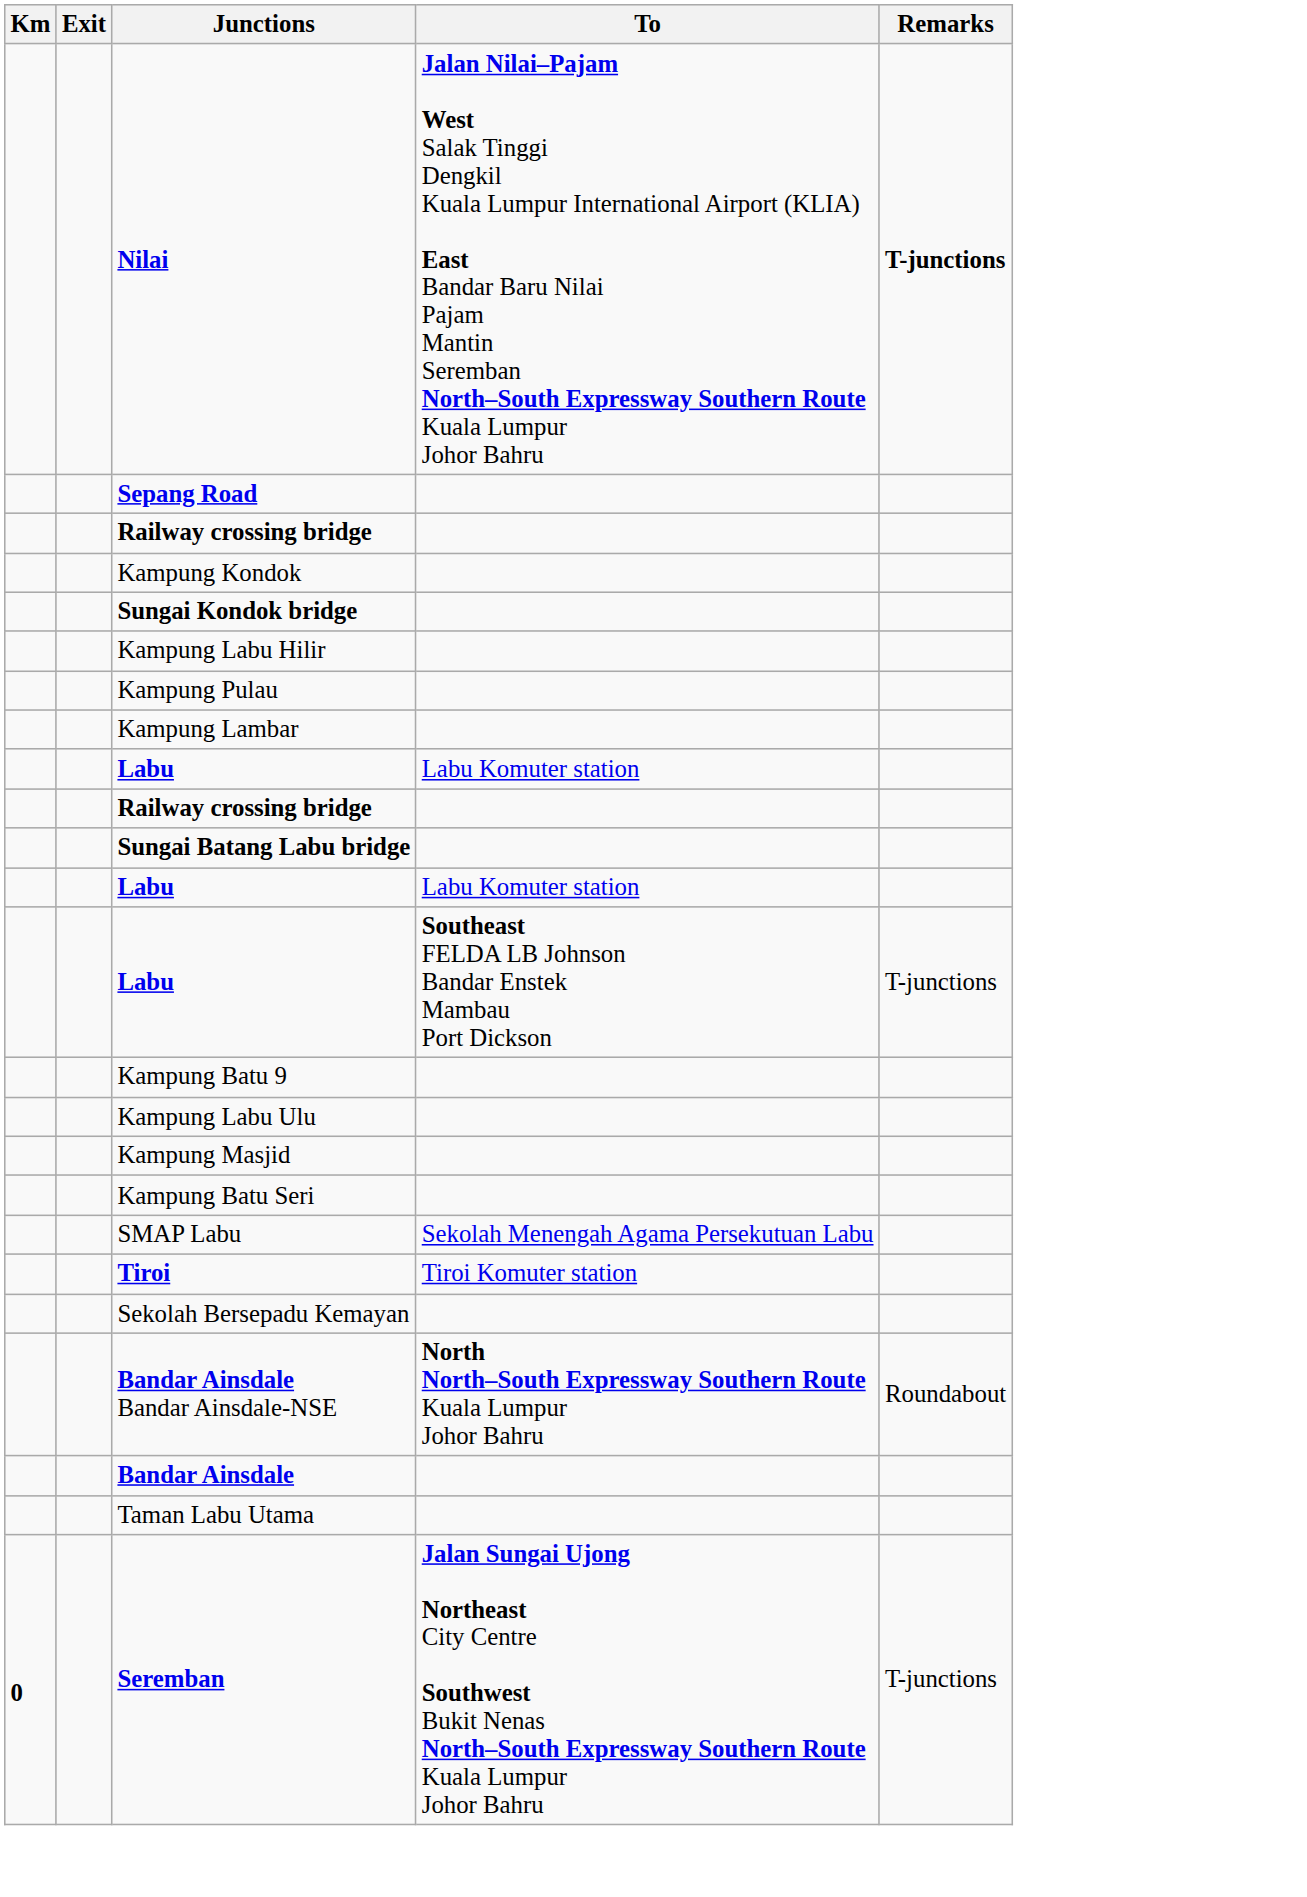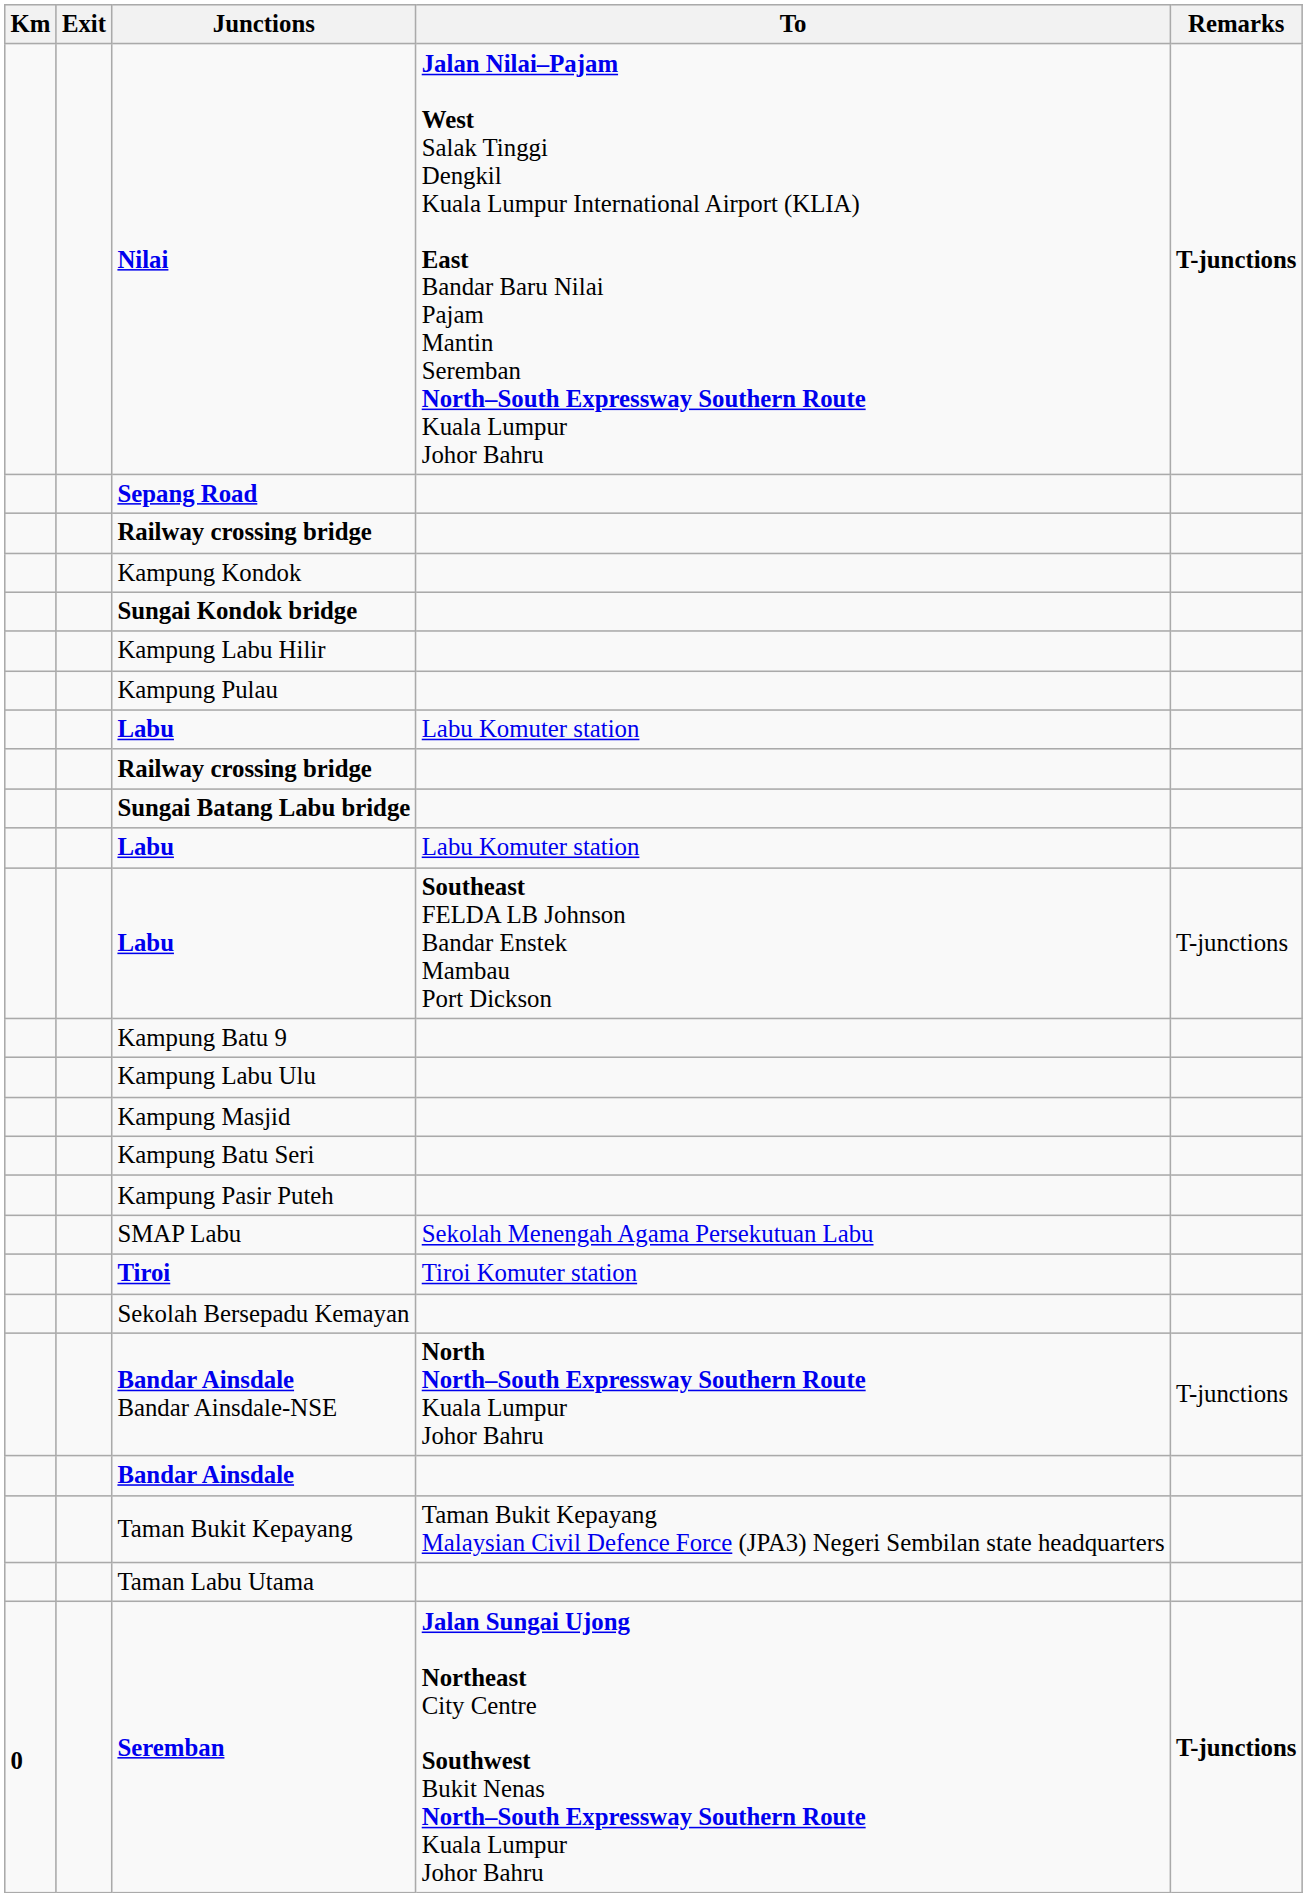 <table class="wikitable">
 <tr>
 <th>Km</th>
 <th>Exit</th>
 <th>Junctions</th>
 <th>To</th>
 <th>Remarks</th>
 </tr>
 <tr>
 <td></td>
 <td></td>
 <td><strong><a href='#'>Nilai</a></strong></td>
 <td> <strong><a href='#'>Jalan Nilai–Pajam</a></strong><br><br><strong>West</strong><br> Salak Tinggi<br> Dengkil<br> Kuala Lumpur International Airport (KLIA) <br><br><strong>East</strong><br> Bandar Baru Nilai<br> Pajam<br> Mantin<br> Seremban<br>  <strong><a href='#'>North–South Expressway Southern Route</a></strong><br>Kuala Lumpur<br>Johor Bahru</td>
 <td><strong>T-junctions</strong></td>
 </tr>
 <tr>
 <td></td>
 <td></td>
 <td><strong><a href='#'>Sepang Road</a></strong></td>
 <td></td>
 <td></td>
 </tr>
 <tr>
 <td></td>
 <td></td>
 <td><strong>Railway crossing bridge</strong></td>
 <td></td>
 <td></td>
 </tr>
 <tr>
 <td></td>
 <td></td>
 <td>Kampung Kondok</td>
 <td></td>
 <td></td>
 </tr>
 <tr>
 <td></td>
 <td></td>
 <td><strong>Sungai Kondok bridge</strong></td>
 <td></td>
 <td></td>
 </tr>
 <tr>
 <td></td>
 <td></td>
 <td>Kampung Labu Hilir</td>
 <td></td>
 <td></td>
 </tr>
 <tr>
 <td></td>
 <td></td>
 <td>Kampung Pulau</td>
-<td></td>
-<td></td>
-</tr>
-<tr>
-<td></td>
-<td></td>
-<td>Kampung Lambar</td>
 <td></td>
 <td></td>
 </tr>
 <tr>
 <td></td>
 <td></td>
 <td><strong><a href='#'>Labu</a></strong></td>
 <td> <a href='#'>Labu Komuter station</a></td>
 <td></td>
 </tr>
 <tr>
 <td></td>
 <td></td>
 <td><strong>Railway crossing bridge</strong></td>
 <td></td>
 <td></td>
 </tr>
 <tr>
 <td></td>
 <td></td>
 <td><strong>Sungai Batang Labu bridge</strong></td>
 <td></td>
 <td></td>
 </tr>
 <tr>
 <td></td>
 <td></td>
 <td><strong><a href='#'>Labu</a></strong></td>
 <td> <a href='#'>Labu Komuter station</a></td>
 <td></td>
 </tr>
 <tr>
 <td></td>
 <td></td>
 <td><strong><a href='#'>Labu</a></strong></td>
 <td><strong>Southeast</strong><br> FELDA LB Johnson<br> Bandar Enstek<br> Mambau<br> Port Dickson</td>
 <td>T-junctions</td>
 </tr>
 <tr>
 <td></td>
 <td></td>
 <td>Kampung Batu 9</td>
 <td></td>
 <td></td>
 </tr>
 <tr>
 <td></td>
 <td></td>
 <td>Kampung Labu Ulu</td>
 <td></td>
 <td></td>
 </tr>
 <tr>
 <td></td>
 <td></td>
 <td>Kampung Masjid</td>
 <td></td>
 <td></td>
 </tr>
 <tr>
 <td></td>
 <td></td>
 <td>Kampung Batu Seri</td>
 <td></td>
 <td></td>
 </tr>
 <tr>
 <td></td>
 <td></td>
+<td>Kampung Pasir Puteh</td>
+<td></td>
+<td></td>
+</tr>
+<tr>
+<td></td>
+<td></td>
 <td>SMAP Labu</td>
 <td><a href='#'>Sekolah Menengah Agama Persekutuan Labu</a></td>
 <td></td>
 </tr>
 <tr>
 <td></td>
 <td></td>
 <td><strong><a href='#'>Tiroi</a></strong></td>
 <td> <a href='#'>Tiroi Komuter station</a></td>
 <td></td>
 </tr>
 <tr>
 <td></td>
 <td></td>
 <td>Sekolah Bersepadu Kemayan</td>
 <td></td>
 <td></td>
 </tr>
 <tr>
 <td></td>
 <td></td>
 <td><strong><a href='#'>Bandar Ainsdale</a></strong><br>Bandar Ainsdale-NSE</td>
 <td><strong>North</strong><br>  <strong><a href='#'>North–South Expressway Southern Route</a></strong><br>Kuala Lumpur<br>Johor Bahru</td>
-<td>Roundabout</td>
+<td>T-junctions</td>
 </tr>
 <tr>
 <td></td>
 <td></td>
 <td><strong><a href='#'>Bandar Ainsdale</a></strong></td>
 <td></td>
+<td></td>
+</tr>
+<tr>
+<td></td>
+<td></td>
+<td>Taman Bukit Kepayang</td>
+<td>Taman Bukit Kepayang<br><a href='#'>Malaysian Civil Defence Force</a> (JPA3) Negeri Sembilan state headquarters</td>
 <td></td>
 </tr>
 <tr>
 <td></td>
 <td></td>
 <td>Taman Labu Utama</td>
 <td></td>
 <td></td>
 </tr>
 <tr>
 <td><br><strong>0</strong></td>
 <td></td>
 <td><strong><a href='#'>Seremban</a></strong></td>
 <td> <strong><a href='#'>Jalan Sungai Ujong</a></strong><br><br><strong>Northeast</strong><br> City Centre<br><br><strong>Southwest</strong><br> Bukit Nenas<br>  <strong><a href='#'>North–South Expressway Southern Route</a></strong><br>Kuala Lumpur<br>Johor Bahru</td>
-<td>T-junctions</td>
+<td><strong>T-junctions</strong></td>
 </tr>
 </table>
